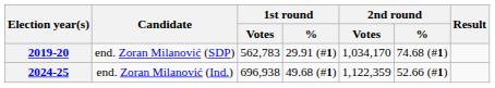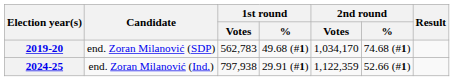 <table class=wikitable style="text-align: center;">
 <tr>
 <th rowspan=2>Election year(s)</th>
 <th rowspan=2>Candidate</th>
 <th colspan=2>1st round</th>
 <th colspan=2>2nd round</th>
 <th rowspan=2>Result</th>
 </tr>
 <tr>
 <th>Votes</th>
 <th>%</th>
 <th>Votes</th>
 <th>%</th>
 </tr>
 <tr>
 <th><a href='#'>2019-20</a></th>
 <td>end. <a href='#'>Zoran Milanović</a> (<a href='#'>SDP</a>)</td>
 <td>562,783</td>
-<td>29.91 (#<strong>1</strong>)</td>
+<td>49.68 (#<strong>1</strong>)</td>
 <td>1,034,170</td>
 <td>74.68 (#<strong>1</strong>)</td>
 <td></td>
 </tr>
 <tr>
 <th><a href='#'>2024-25</a></th>
 <td>end. <a href='#'>Zoran Milanović</a> (<a href='#'>Ind.</a>)</td>
-<td>696,938</td>
-<td>49.68 (#<strong>1</strong>)</td>
+<td>797,938</td>
+<td>29.91 (#<strong>1</strong>)</td>
 <td>1,122,359</td>
 <td>52.66 (#<strong>1</strong>)</td>
 <td></td>
 </tr>
 </table>
